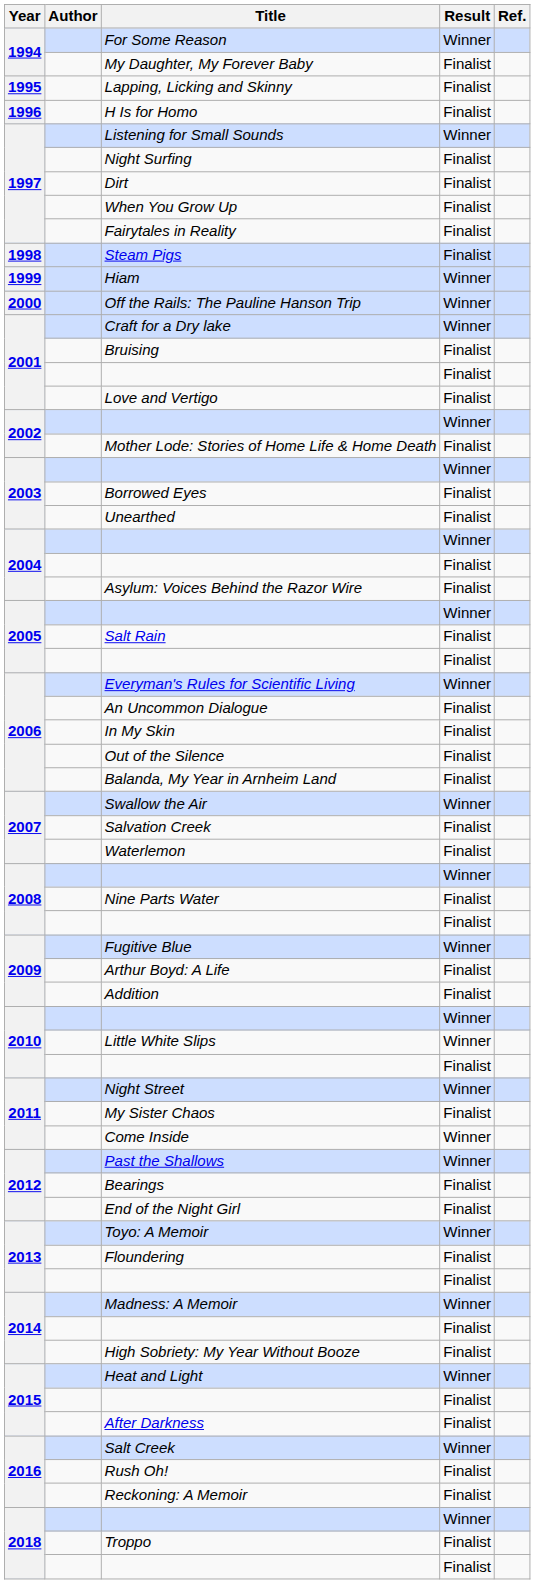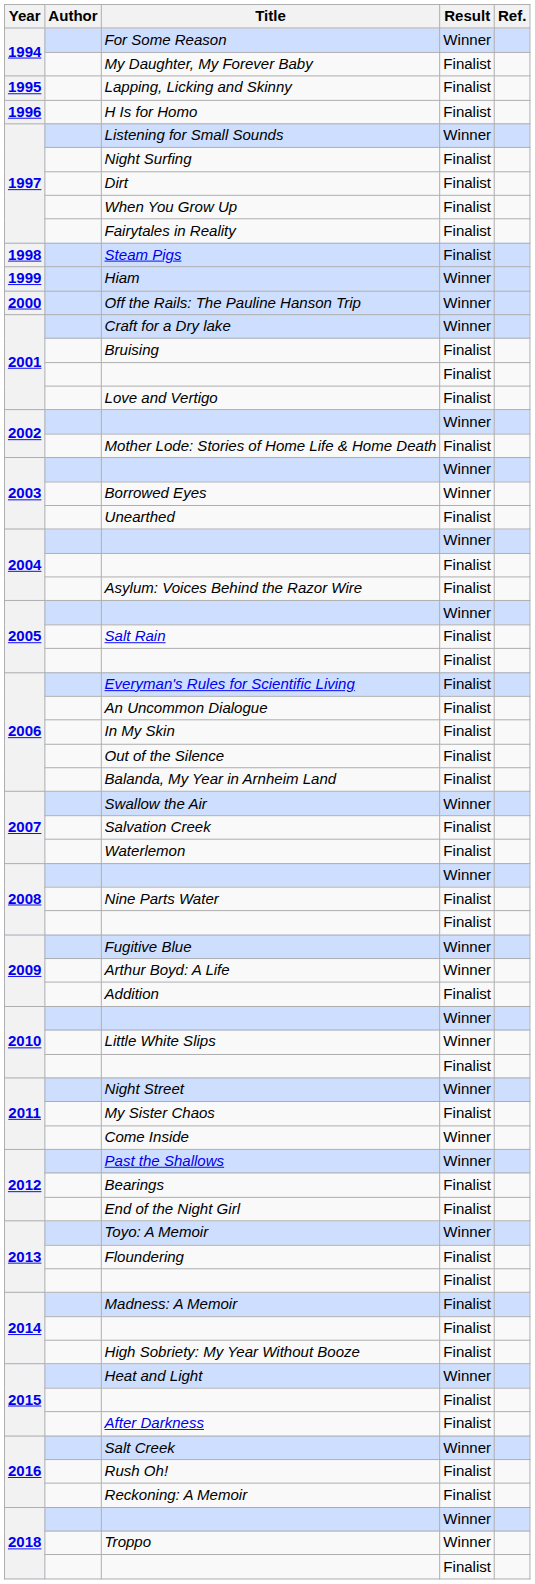 <table class="wikitable sortable mw-collapsible">
 <tr>
 <th>Year</th>
 <th>Author</th>
 <th>Title</th>
 <th>Result</th>
 <th>Ref.</th>
 </tr>
 <tr style="background:#cddeff">
 <th rowspan="2"><a href='#'>1994</a></th>
 <td></td>
 <td><em>For Some Reason</em></td>
 <td>Winner</td>
 <td></td>
 </tr>
 <tr>
 <td></td>
 <td><em>My Daughter, My Forever Baby</em></td>
 <td>Finalist</td>
 <td></td>
 </tr>
 <tr>
 <th><a href='#'>1995</a></th>
 <td></td>
 <td><em>Lapping, Licking and Skinny</em></td>
 <td>Finalist</td>
 <td></td>
 </tr>
 <tr>
 <th><a href='#'>1996</a></th>
 <td></td>
 <td><em>H Is for Homo</em></td>
 <td>Finalist</td>
 <td></td>
 </tr>
 <tr style="background:#cddeff">
 <th rowspan="5"><a href='#'>1997</a></th>
 <td></td>
 <td><em>Listening for Small Sounds</em></td>
 <td>Winner</td>
 <td></td>
 </tr>
 <tr>
 <td></td>
 <td><em>Night Surfing</em></td>
 <td>Finalist</td>
 <td></td>
 </tr>
 <tr>
 <td></td>
 <td><em>Dirt</em></td>
 <td>Finalist</td>
 <td></td>
 </tr>
 <tr>
 <td></td>
 <td><em>When You Grow Up</em></td>
 <td>Finalist</td>
 <td></td>
 </tr>
 <tr>
 <td></td>
 <td><em>Fairytales in Reality</em></td>
 <td>Finalist</td>
 <td></td>
 </tr>
 <tr style="background:#cddeff">
 <th><a href='#'>1998</a></th>
 <td></td>
 <td><em><a href='#'>Steam Pigs</a></em></td>
 <td>Finalist</td>
 <td></td>
 </tr>
 <tr style="background:#cddeff">
 <th><a href='#'>1999</a></th>
 <td></td>
 <td><em>Hiam</em></td>
 <td>Winner</td>
 <td></td>
 </tr>
 <tr style="background:#cddeff">
 <th><a href='#'>2000</a></th>
 <td></td>
 <td><em>Off the Rails: The Pauline Hanson Trip</em></td>
 <td>Winner</td>
 <td></td>
 </tr>
 <tr style="background:#cddeff">
 <th rowspan="4"><a href='#'>2001</a></th>
 <td></td>
 <td><em>Craft for a Dry lake</em></td>
 <td>Winner</td>
 <td></td>
 </tr>
 <tr>
 <td></td>
 <td><em>Bruising</em></td>
 <td>Finalist</td>
 <td></td>
 </tr>
 <tr>
 <td></td>
 <td><em></em></td>
 <td>Finalist</td>
 <td></td>
 </tr>
 <tr>
 <td></td>
 <td><em>Love and Vertigo</em></td>
 <td>Finalist</td>
 <td></td>
 </tr>
 <tr style="background:#cddeff">
 <th rowspan="2"><a href='#'>2002</a></th>
 <td></td>
 <td><em></em></td>
 <td>Winner</td>
 <td></td>
 </tr>
 <tr>
 <td></td>
 <td><em>Mother Lode: Stories of Home Life & Home Death</em></td>
 <td>Finalist</td>
 <td></td>
 </tr>
 <tr style="background:#cddeff">
 <th rowspan="3"><a href='#'>2003</a></th>
 <td></td>
 <td><em></em></td>
 <td>Winner</td>
 <td></td>
 </tr>
 <tr>
 <td></td>
 <td><em>Borrowed Eyes</em></td>
-<td>Finalist</td>
+<td>Winner</td>
 <td></td>
 </tr>
 <tr>
 <td></td>
 <td><em>Unearthed</em></td>
 <td>Finalist</td>
 <td></td>
 </tr>
 <tr style="background:#cddeff">
 <th rowspan="3"><a href='#'>2004</a></th>
 <td></td>
 <td><em></em></td>
 <td>Winner</td>
 <td></td>
 </tr>
 <tr>
 <td></td>
 <td><em></em></td>
 <td>Finalist</td>
 <td></td>
 </tr>
 <tr>
 <td></td>
 <td><em>Asylum: Voices Behind the Razor Wire</em></td>
 <td>Finalist</td>
 <td></td>
 </tr>
 <tr style="background:#cddeff">
 <th rowspan="3"><a href='#'>2005</a></th>
 <td></td>
 <td><em></em></td>
 <td>Winner</td>
 <td></td>
 </tr>
 <tr>
 <td></td>
 <td><em><a href='#'>Salt Rain</a></em></td>
 <td>Finalist</td>
 <td></td>
 </tr>
 <tr>
 <td></td>
 <td><em></em></td>
 <td>Finalist</td>
 <td></td>
 </tr>
 <tr style="background:#cddeff">
 <th rowspan="5"><a href='#'>2006</a></th>
 <td></td>
 <td><em><a href='#'>Everyman's Rules for Scientific Living</a></em></td>
-<td>Winner</td>
+<td>Finalist</td>
 <td></td>
 </tr>
 <tr>
 <td></td>
 <td><em>An Uncommon Dialogue</em></td>
 <td>Finalist</td>
 <td></td>
 </tr>
 <tr>
 <td></td>
 <td><em>In My Skin</em></td>
 <td>Finalist</td>
 <td></td>
 </tr>
 <tr>
 <td></td>
 <td><em>Out of the Silence</em></td>
 <td>Finalist</td>
 <td></td>
 </tr>
 <tr>
 <td></td>
 <td><em>Balanda, My Year in Arnheim Land</em></td>
 <td>Finalist</td>
 <td></td>
 </tr>
 <tr style="background:#cddeff">
 <th rowspan="3"><a href='#'>2007</a></th>
 <td></td>
 <td><em>Swallow the Air</em></td>
 <td>Winner</td>
 <td></td>
 </tr>
 <tr>
 <td></td>
 <td><em>Salvation Creek</em></td>
 <td>Finalist</td>
 <td></td>
 </tr>
 <tr>
 <td></td>
 <td><em>Waterlemon</em></td>
 <td>Finalist</td>
 <td></td>
 </tr>
 <tr style="background:#cddeff">
 <th rowspan="3"><a href='#'>2008</a></th>
 <td></td>
 <td><em></em></td>
 <td>Winner</td>
 <td></td>
 </tr>
 <tr>
 <td></td>
 <td><em>Nine Parts Water</em></td>
 <td>Finalist</td>
 <td></td>
 </tr>
 <tr>
 <td></td>
 <td><em></em></td>
 <td>Finalist</td>
 <td></td>
 </tr>
 <tr style="background:#cddeff">
 <th rowspan="3"><a href='#'>2009</a></th>
 <td></td>
 <td><em>Fugitive Blue</em></td>
 <td>Winner</td>
 <td></td>
 </tr>
 <tr>
 <td></td>
 <td><em>Arthur Boyd: A Life</em></td>
-<td>Finalist</td>
+<td>Winner</td>
 <td></td>
 </tr>
 <tr>
 <td></td>
 <td><em>Addition</em></td>
 <td>Finalist</td>
 <td></td>
 </tr>
 <tr style="background:#cddeff">
 <th rowspan="3"><a href='#'>2010</a></th>
 <td></td>
 <td><em></em></td>
 <td>Winner</td>
 <td></td>
 </tr>
 <tr>
 <td></td>
 <td><em>Little White Slips</em></td>
 <td>Winner</td>
 <td></td>
 </tr>
 <tr>
 <td></td>
 <td><em></em></td>
 <td>Finalist</td>
 <td></td>
 </tr>
 <tr style="background:#cddeff">
 <th rowspan="3"><a href='#'>2011</a></th>
 <td></td>
 <td><em>Night Street</em></td>
 <td>Winner</td>
 <td></td>
 </tr>
 <tr>
 <td></td>
 <td><em>My Sister Chaos</em></td>
 <td>Finalist</td>
 <td></td>
 </tr>
 <tr>
 <td></td>
 <td><em>Come Inside</em></td>
 <td>Winner</td>
 <td></td>
 </tr>
 <tr style="background:#cddeff">
 <th rowspan="3"><a href='#'>2012</a></th>
 <td></td>
 <td><em><a href='#'>Past the Shallows</a></em></td>
 <td>Winner</td>
 <td></td>
 </tr>
 <tr>
 <td></td>
 <td><em>Bearings</em></td>
 <td>Finalist</td>
 <td></td>
 </tr>
 <tr>
 <td></td>
 <td><em>End of the Night Girl</em></td>
 <td>Finalist</td>
 <td></td>
 </tr>
 <tr style="background:#cddeff">
 <th rowspan="3"><a href='#'>2013</a></th>
 <td></td>
 <td><em>Toyo: A Memoir</em></td>
 <td>Winner</td>
 <td></td>
 </tr>
 <tr>
 <td></td>
 <td><em>Floundering</em></td>
 <td>Finalist</td>
 <td></td>
 </tr>
 <tr>
 <td></td>
 <td><em></em></td>
 <td>Finalist</td>
 <td></td>
 </tr>
 <tr style="background:#cddeff">
 <th rowspan="3"><a href='#'>2014</a></th>
 <td></td>
 <td><em>Madness: A Memoir</em></td>
-<td>Winner</td>
+<td>Finalist</td>
 <td></td>
 </tr>
 <tr>
 <td></td>
 <td><em></em></td>
 <td>Finalist</td>
 <td></td>
 </tr>
 <tr>
 <td></td>
 <td><em>High Sobriety: My Year Without Booze</em></td>
 <td>Finalist</td>
 <td></td>
 </tr>
 <tr style="background:#cddeff">
 <th rowspan="3"><a href='#'>2015</a></th>
 <td></td>
 <td><em>Heat and Light</em></td>
 <td>Winner</td>
 <td></td>
 </tr>
 <tr>
 <td></td>
 <td><em></em></td>
 <td>Finalist</td>
 <td></td>
 </tr>
 <tr>
 <td></td>
 <td><em><a href='#'>After Darkness</a></em></td>
 <td>Finalist</td>
 <td></td>
 </tr>
 <tr style="background:#cddeff">
 <th rowspan="3"><a href='#'>2016</a></th>
 <td></td>
 <td><em>Salt Creek</em></td>
 <td>Winner</td>
 <td></td>
 </tr>
 <tr>
 <td></td>
 <td><em>Rush Oh!</em></td>
 <td>Finalist</td>
 <td></td>
 </tr>
 <tr>
 <td></td>
 <td><em>Reckoning: A Memoir</em></td>
 <td>Finalist</td>
 <td></td>
 </tr>
 <tr style="background:#cddeff">
 <th rowspan="3"><a href='#'>2018</a></th>
 <td></td>
 <td><em></em></td>
 <td>Winner</td>
 <td></td>
 </tr>
 <tr>
 <td></td>
 <td><em>Troppo</em></td>
-<td>Finalist</td>
+<td>Winner</td>
 <td></td>
 </tr>
 <tr>
 <td></td>
 <td><em></em></td>
 <td>Finalist</td>
 <td></td>
 </tr>
 </table>
